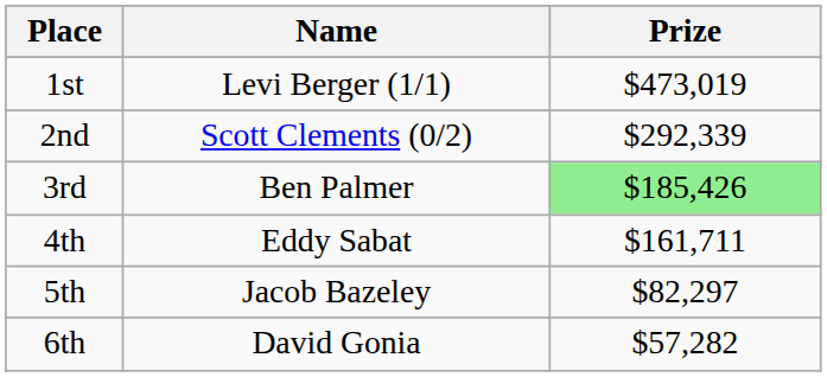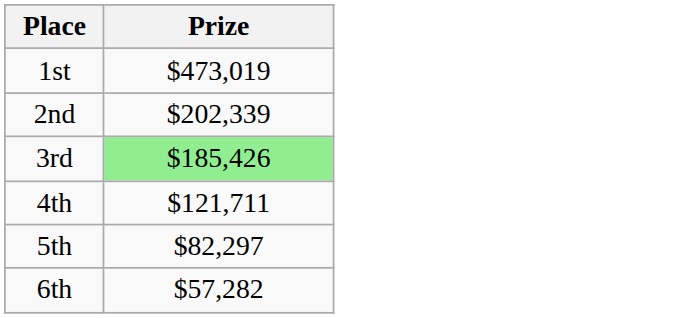 <table class="wikitable">
 <tr>
 <th width="50">Place</th>
-<th width="200">Name</th>
 <th width="125">Prize</th>
 </tr>
 <tr>
 <td align = "center">1st</td>
-<td align = "center">Levi Berger (1/1)</td>
 <td align = "center">$473,019</td>
 </tr>
 <tr>
 <td align = "center">2nd</td>
-<td align = "center"><a href='#'>Scott Clements</a> (0/2)</td>
-<td align = "center">$292,339</td>
+<td align = "center">$202,339</td>
 </tr>
 <tr>
 <td align = "center">3rd</td>
-<td align = "center">Ben Palmer</td>
 <td align = "center" style="background: lightgreen;">$185,426</td>
 </tr>
 <tr>
 <td align = "center">4th</td>
-<td align = "center">Eddy Sabat</td>
-<td align = "center">$161,711</td>
+<td align = "center">$121,711</td>
 </tr>
 <tr>
 <td align = "center">5th</td>
-<td align = "center">Jacob Bazeley</td>
 <td align = "center">$82,297</td>
 </tr>
 <tr>
 <td align = "center">6th</td>
-<td align = "center">David Gonia</td>
 <td align = "center">$57,282</td>
 </tr>
 </table>
